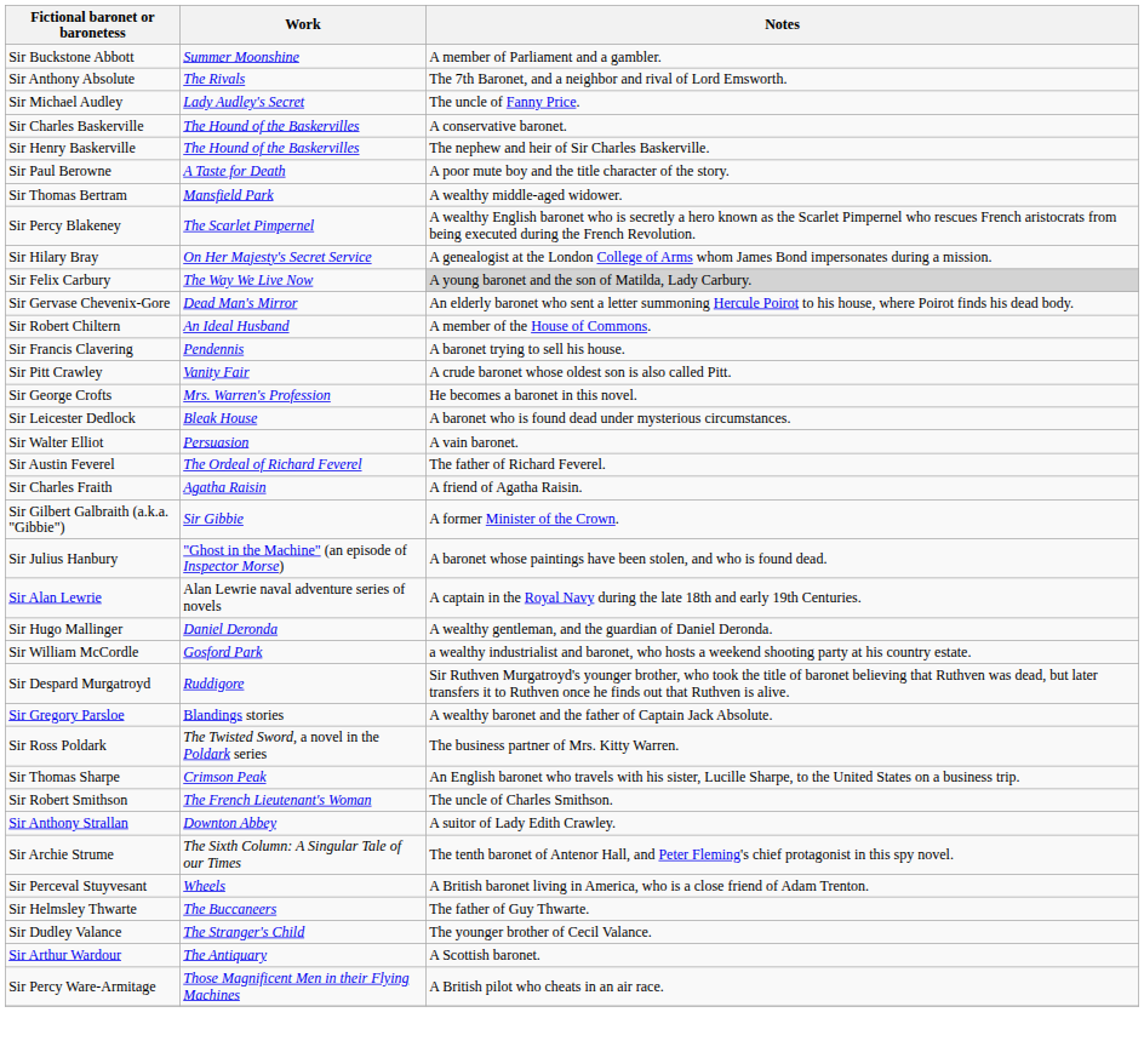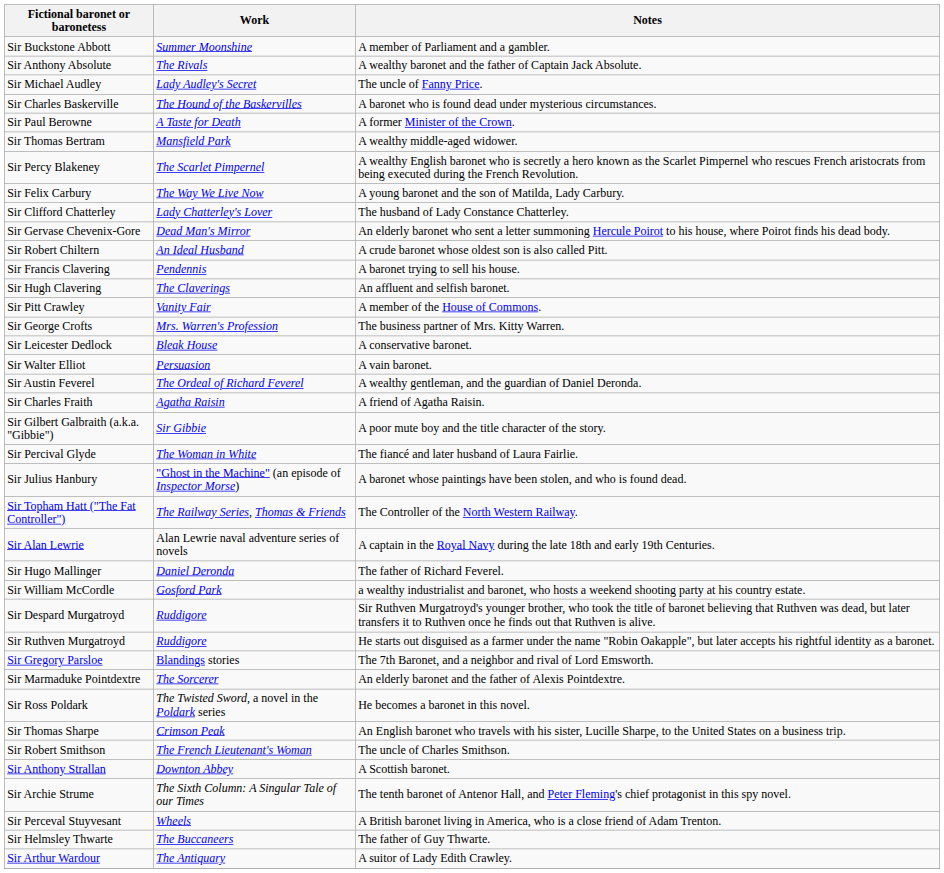 <table class="wikitable sortable">
 <tr>
 <th>Fictional baronet or baronetess</th>
 <th>Work</th>
 <th class="unsortable">Notes</th>
 </tr>
 <tr>
 <td>Sir Buckstone Abbott</td>
 <td><em><a href='#'>Summer Moonshine</a></em></td>
 <td>A member of Parliament and a gambler.</td>
 </tr>
 <tr>
 <td>Sir Anthony Absolute</td>
 <td><em><a href='#'>The Rivals</a></em></td>
-<td>The 7th Baronet, and a neighbor and rival of Lord Emsworth.</td>
+<td>A wealthy baronet and the father of Captain Jack Absolute.</td>
 </tr>
 <tr>
 <td>Sir Michael Audley</td>
 <td><em><a href='#'>Lady Audley's Secret</a></em></td>
 <td>The uncle of <a href='#'>Fanny Price</a>.</td>
 </tr>
 <tr>
 <td>Sir Charles Baskerville</td>
 <td><em><a href='#'>The Hound of the Baskervilles</a></em></td>
-<td>A conservative baronet.</td>
-</tr>
-<tr>
-<td>Sir Henry Baskerville</td>
-<td><em><a href='#'>The Hound of the Baskervilles</a></em></td>
-<td>The nephew and heir of Sir Charles Baskerville.</td>
+<td>A baronet who is found dead under mysterious circumstances.</td>
 </tr>
 <tr>
 <td>Sir Paul Berowne</td>
 <td><em><a href='#'>A Taste for Death</a></em></td>
-<td>A poor mute boy and the title character of the story.</td>
+<td>A former <a href='#'>Minister of the Crown</a>.</td>
 </tr>
 <tr>
 <td>Sir Thomas Bertram</td>
 <td><em><a href='#'>Mansfield Park</a></em></td>
 <td>A wealthy middle-aged widower.</td>
 </tr>
 <tr>
 <td>Sir Percy Blakeney</td>
 <td><em><a href='#'>The Scarlet Pimpernel</a></em></td>
 <td>A wealthy English baronet who is secretly a hero known as the Scarlet Pimpernel who rescues French aristocrats from being executed during the French Revolution.</td>
 </tr>
 <tr>
-<td>Sir Hilary Bray</td>
-<td><em><a href='#'>On Her Majesty's Secret Service</a></em></td>
-<td>A genealogist at the London <a href='#'>College of Arms</a> whom James Bond impersonates during a mission.</td>
+<td>Sir Felix Carbury</td>
+<td><em><a href='#'>The Way We Live Now</a></em></td>
+<td>A young baronet and the son of Matilda, Lady Carbury.</td>
 </tr>
 <tr>
-<td>Sir Felix Carbury</td>
-<td><em><a href='#'>The Way We Live Now</a></em></td>
-<td style="background: lightgrey;">A young baronet and the son of Matilda, Lady Carbury.</td>
+<td>Sir Clifford Chatterley</td>
+<td><em><a href='#'>Lady Chatterley's Lover</a></em></td>
+<td>The husband of Lady Constance Chatterley.</td>
 </tr>
 <tr>
 <td>Sir Gervase Chevenix-Gore</td>
 <td><em><a href='#'>Dead Man's Mirror</a></em></td>
 <td>An elderly baronet who sent a letter summoning <a href='#'>Hercule Poirot</a> to his house, where Poirot finds his dead body.</td>
 </tr>
 <tr>
 <td>Sir Robert Chiltern</td>
 <td><em><a href='#'>An Ideal Husband</a></em></td>
-<td>A member of the <a href='#'>House of Commons</a>.</td>
+<td>A crude baronet whose oldest son is also called Pitt.</td>
 </tr>
 <tr>
 <td>Sir Francis Clavering</td>
 <td><em><a href='#'>Pendennis</a></em></td>
 <td>A baronet trying to sell his house.</td>
 </tr>
 <tr>
+<td>Sir Hugh Clavering</td>
+<td><em><a href='#'>The Claverings</a></em></td>
+<td>An affluent and selfish baronet.</td>
+</tr>
+<tr>
 <td>Sir Pitt Crawley</td>
 <td><em><a href='#'>Vanity Fair</a></em></td>
-<td>A crude baronet whose oldest son is also called Pitt.</td>
+<td>A member of the <a href='#'>House of Commons</a>.</td>
 </tr>
 <tr>
 <td>Sir George Crofts</td>
 <td><em><a href='#'>Mrs. Warren's Profession</a></em></td>
-<td>He becomes a baronet in this novel.</td>
+<td>The business partner of Mrs. Kitty Warren.</td>
 </tr>
 <tr>
 <td>Sir Leicester Dedlock</td>
 <td><em><a href='#'>Bleak House</a></em></td>
-<td>A baronet who is found dead under mysterious circumstances.</td>
+<td>A conservative baronet.</td>
 </tr>
 <tr>
 <td>Sir Walter Elliot</td>
 <td><em><a href='#'>Persuasion</a></em></td>
 <td>A vain baronet.</td>
 </tr>
 <tr>
 <td>Sir Austin Feverel</td>
 <td><em><a href='#'>The Ordeal of Richard Feverel</a></em></td>
-<td>The father of Richard Feverel.</td>
+<td>A wealthy gentleman, and the guardian of Daniel Deronda.</td>
 </tr>
 <tr>
 <td>Sir Charles Fraith</td>
 <td><em><a href='#'>Agatha Raisin</a></em></td>
 <td>A friend of Agatha Raisin.</td>
 </tr>
 <tr>
 <td>Sir Gilbert Galbraith (a.k.a. "Gibbie")</td>
 <td><em><a href='#'>Sir Gibbie</a></em></td>
-<td>A former <a href='#'>Minister of the Crown</a>.</td>
+<td>A poor mute boy and the title character of the story.</td>
+</tr>
+<tr>
+<td>Sir Percival Glyde</td>
+<td><em><a href='#'>The Woman in White</a></em></td>
+<td>The fiancé and later husband of Laura Fairlie.</td>
 </tr>
 <tr>
 <td>Sir Julius Hanbury</td>
 <td><a href='#'>"Ghost in the Machine"</a> (an episode of <em><a href='#'>Inspector Morse</a></em>)</td>
 <td>A baronet whose paintings have been stolen, and who is found dead.</td>
+</tr>
+<tr>
+<td><a href='#'>Sir Topham Hatt ("The Fat Controller")</a></td>
+<td><em><a href='#'>The Railway Series</a></em>, <em><a href='#'>Thomas & Friends</a></em></td>
+<td>The Controller of the <a href='#'>North Western Railway</a>.</td>
 </tr>
 <tr>
 <td><a href='#'>Sir Alan Lewrie</a></td>
 <td>Alan Lewrie naval adventure series of novels</td>
 <td>A captain in the <a href='#'>Royal Navy</a> during the late 18th and early 19th Centuries.</td>
 </tr>
 <tr>
 <td>Sir Hugo Mallinger</td>
 <td><em><a href='#'>Daniel Deronda</a></em></td>
-<td>A wealthy gentleman, and the guardian of Daniel Deronda.</td>
+<td>The father of Richard Feverel.</td>
 </tr>
 <tr>
 <td>Sir William McCordle</td>
 <td><em><a href='#'>Gosford Park</a></em></td>
 <td>a wealthy industrialist and baronet, who hosts a weekend shooting party at his country estate.</td>
 </tr>
 <tr>
 <td>Sir Despard Murgatroyd</td>
 <td><em><a href='#'>Ruddigore</a></em></td>
 <td>Sir Ruthven Murgatroyd's younger brother, who took the title of baronet believing that Ruthven was dead, but later transfers it to Ruthven once he finds out that Ruthven is alive.</td>
 </tr>
 <tr>
+<td>Sir Ruthven Murgatroyd</td>
+<td><em><a href='#'>Ruddigore</a></em></td>
+<td>He starts out disguised as a farmer under the name "Robin Oakapple", but later accepts his rightful identity as a baronet.</td>
+</tr>
+<tr>
 <td><a href='#'>Sir Gregory Parsloe</a></td>
 <td><a href='#'>Blandings</a> stories</td>
-<td>A wealthy baronet and the father of Captain Jack Absolute.</td>
+<td>The 7th Baronet, and a neighbor and rival of Lord Emsworth.</td>
+</tr>
+<tr>
+<td>Sir Marmaduke Pointdextre</td>
+<td><em><a href='#'>The Sorcerer</a></em></td>
+<td>An elderly baronet and the father of Alexis Pointdextre.</td>
 </tr>
 <tr>
 <td>Sir Ross Poldark</td>
 <td><em>The Twisted Sword</em>, a novel in the <em><a href='#'>Poldark</a></em> series</td>
-<td>The business partner of Mrs. Kitty Warren.</td>
+<td>He becomes a baronet in this novel.</td>
 </tr>
 <tr>
 <td>Sir Thomas Sharpe</td>
 <td><em><a href='#'>Crimson Peak</a></em></td>
 <td>An English baronet who travels with his sister, Lucille Sharpe, to the United States on a business trip.</td>
 </tr>
 <tr>
 <td>Sir Robert Smithson</td>
 <td><em><a href='#'>The French Lieutenant's Woman</a></em></td>
 <td>The uncle of Charles Smithson.</td>
 </tr>
 <tr>
 <td><a href='#'>Sir Anthony Strallan</a></td>
 <td><em><a href='#'>Downton Abbey</a></em></td>
-<td>A suitor of Lady Edith Crawley.</td>
+<td>A Scottish baronet.</td>
 </tr>
 <tr>
 <td>Sir Archie Strume</td>
 <td><em>The Sixth Column: A Singular Tale of our Times</em></td>
 <td>The tenth baronet of Antenor Hall, and <a href='#'>Peter Fleming</a>'s chief protagonist in this spy novel.</td>
 </tr>
 <tr>
 <td>Sir Perceval Stuyvesant</td>
 <td><em><a href='#'>Wheels</a></em></td>
 <td>A British baronet living in America, who is a close friend of Adam Trenton.</td>
 </tr>
 <tr>
 <td>Sir Helmsley Thwarte</td>
 <td><em><a href='#'>The Buccaneers</a></em></td>
 <td>The father of Guy Thwarte.</td>
 </tr>
 <tr>
-<td>Sir Dudley Valance</td>
-<td><em><a href='#'>The Stranger's Child</a></em></td>
-<td>The younger brother of Cecil Valance.</td>
-</tr>
-<tr>
 <td><a href='#'>Sir Arthur Wardour</a></td>
 <td><em><a href='#'>The Antiquary</a></em></td>
-<td>A Scottish baronet.</td>
-</tr>
-<tr>
-<td>Sir Percy Ware-Armitage</td>
-<td><em><a href='#'>Those Magnificent Men in their Flying Machines</a></em></td>
-<td>A British pilot who cheats in an air race.</td>
+<td>A suitor of Lady Edith Crawley.</td>
 </tr>
 <tr>
 </tr>
 </table>
